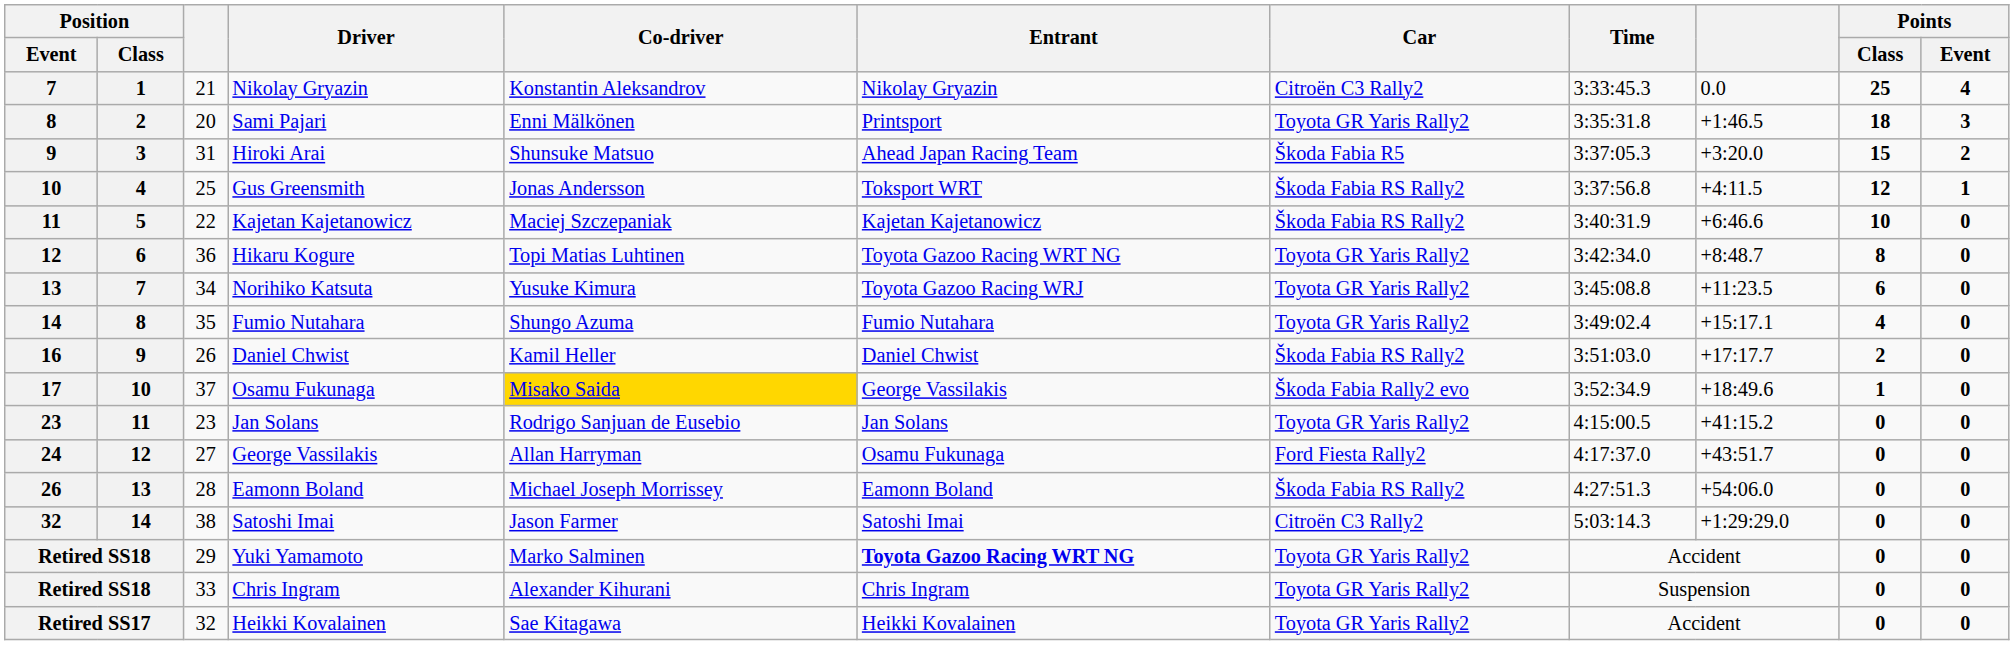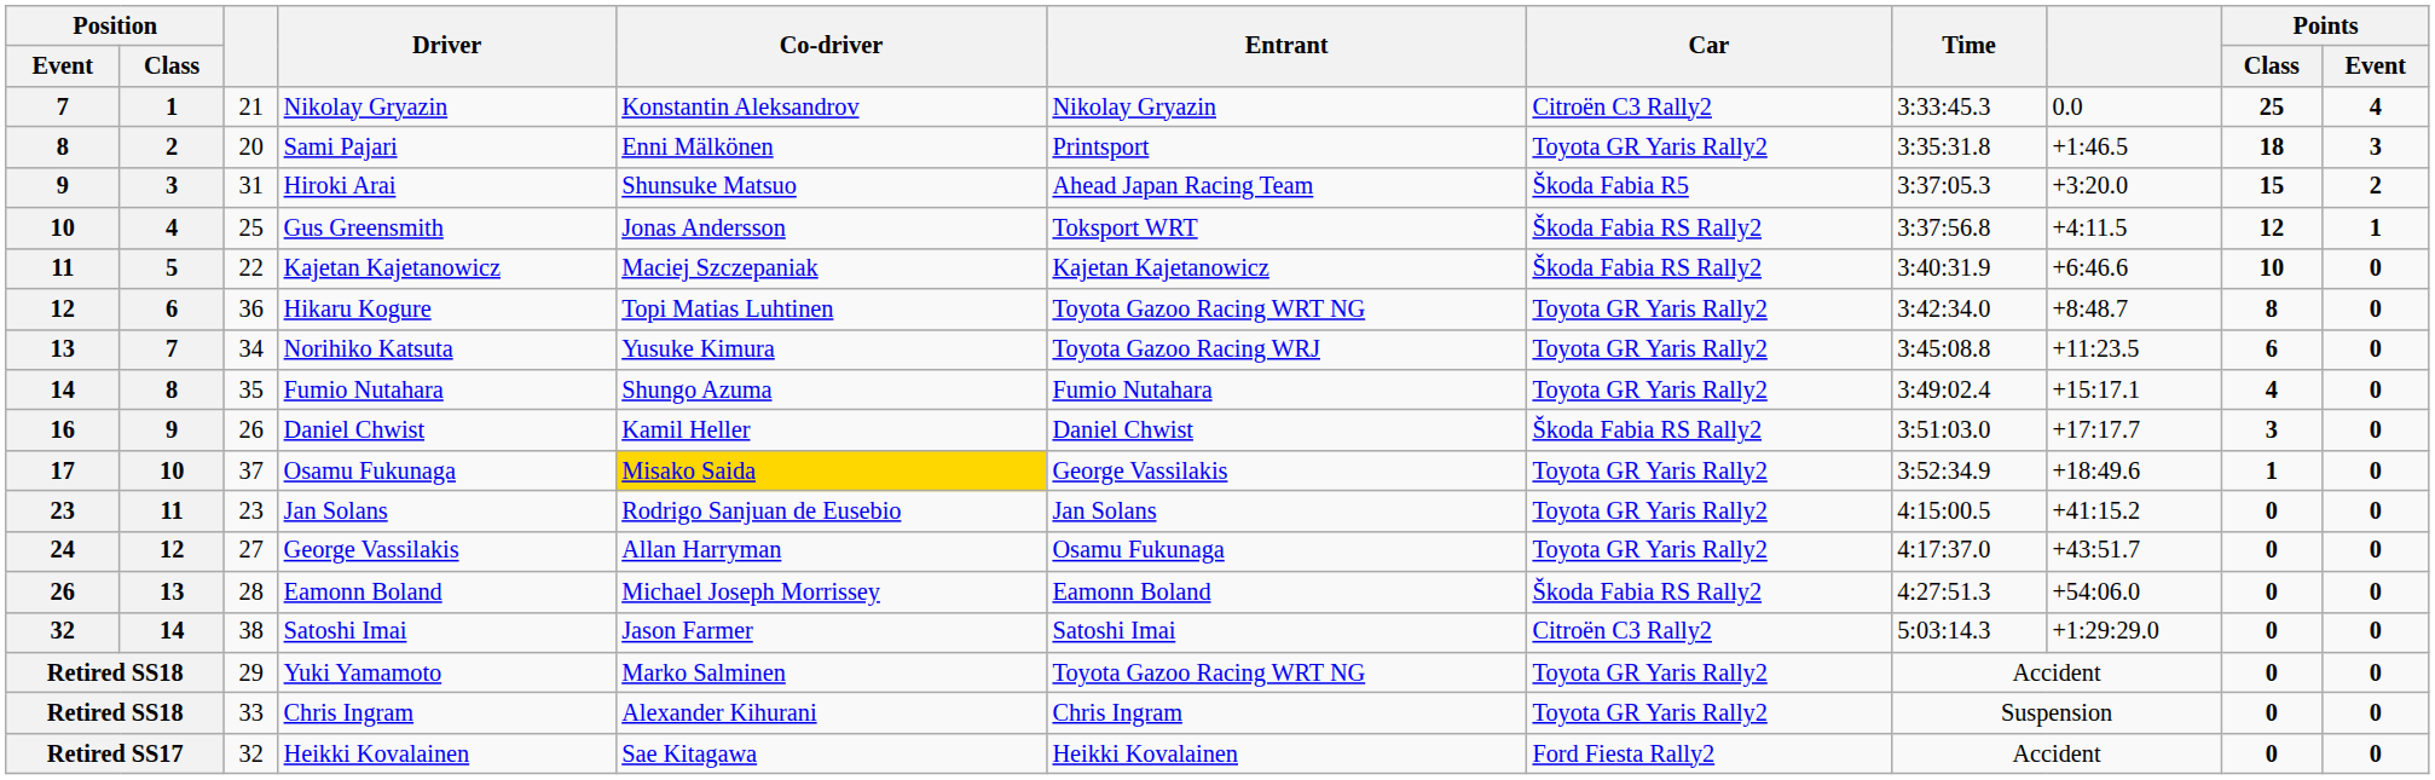 <table class="wikitable" width=85% style="font-size: 85%;">
 <tr>
 <th colspan="2">Position</th>
 <th rowspan="2"></th>
 <th rowspan="2">Driver</th>
 <th rowspan="2">Co-driver</th>
 <th rowspan="2">Entrant</th>
 <th rowspan="2">Car</th>
 <th rowspan="2">Time</th>
 <th rowspan="2"></th>
 <th colspan="3">Points</th>
 </tr>
 <tr>
 <th>Event</th>
 <th>Class</th>
 <th>Class</th>
 <th>Event</th>
 </tr>
 <tr>
 <th>7</th>
 <th>1</th>
 <td align="center">21</td>
 <td><a href='#'>Nikolay Gryazin</a></td>
 <td><a href='#'>Konstantin Aleksandrov</a></td>
 <td><a href='#'>Nikolay Gryazin</a></td>
 <td><a href='#'>Citroën C3 Rally2</a></td>
 <td>3:33:45.3</td>
 <td>0.0</td>
 <td align="center"><strong>25</strong></td>
 <td align="center"><strong>4</strong></td>
 </tr>
 <tr>
 <th>8</th>
 <th>2</th>
 <td align="center">20</td>
 <td><a href='#'>Sami Pajari</a></td>
 <td><a href='#'>Enni Mälkönen</a></td>
 <td><a href='#'>Printsport</a></td>
 <td><a href='#'>Toyota GR Yaris Rally2</a></td>
 <td>3:35:31.8</td>
 <td>+1:46.5</td>
 <td align="center"><strong>18</strong></td>
 <td align="center"><strong>3</strong></td>
 </tr>
 <tr>
 <th>9</th>
 <th>3</th>
 <td align="center">31</td>
 <td><a href='#'>Hiroki Arai</a></td>
 <td><a href='#'>Shunsuke Matsuo</a></td>
 <td><a href='#'>Ahead Japan Racing Team</a></td>
 <td><a href='#'>Škoda Fabia R5</a></td>
 <td>3:37:05.3</td>
 <td>+3:20.0</td>
 <td align="center"><strong>15</strong></td>
 <td align="center"><strong>2</strong></td>
 </tr>
 <tr>
 <th>10</th>
 <th>4</th>
 <td align="center">25</td>
 <td><a href='#'>Gus Greensmith</a></td>
 <td><a href='#'>Jonas Andersson</a></td>
 <td><a href='#'>Toksport WRT</a></td>
 <td><a href='#'>Škoda Fabia RS Rally2</a></td>
 <td>3:37:56.8</td>
 <td>+4:11.5</td>
 <td align="center"><strong>12</strong></td>
 <td align="center"><strong>1</strong></td>
 </tr>
 <tr>
 <th>11</th>
 <th>5</th>
 <td align="center">22</td>
 <td><a href='#'>Kajetan Kajetanowicz</a></td>
 <td><a href='#'>Maciej Szczepaniak</a></td>
 <td><a href='#'>Kajetan Kajetanowicz</a></td>
 <td><a href='#'>Škoda Fabia RS Rally2</a></td>
 <td>3:40:31.9</td>
 <td>+6:46.6</td>
 <td align="center"><strong>10</strong></td>
 <td align="center"><strong>0</strong></td>
 </tr>
 <tr>
 <th>12</th>
 <th>6</th>
 <td align="center">36</td>
 <td><a href='#'>Hikaru Kogure</a></td>
 <td><a href='#'>Topi Matias Luhtinen</a></td>
 <td><a href='#'>Toyota Gazoo Racing WRT NG</a></td>
 <td><a href='#'>Toyota GR Yaris Rally2</a></td>
 <td>3:42:34.0</td>
 <td>+8:48.7</td>
 <td align="center"><strong>8</strong></td>
 <td align="center"><strong>0</strong></td>
 </tr>
 <tr>
 <th>13</th>
 <th>7</th>
 <td align="center">34</td>
 <td><a href='#'>Norihiko Katsuta</a></td>
 <td><a href='#'>Yusuke Kimura</a></td>
 <td><a href='#'>Toyota Gazoo Racing WRJ</a></td>
 <td><a href='#'>Toyota GR Yaris Rally2</a></td>
 <td>3:45:08.8</td>
 <td>+11:23.5</td>
 <td align="center"><strong>6</strong></td>
 <td align="center"><strong>0</strong></td>
 </tr>
 <tr>
 <th>14</th>
 <th>8</th>
 <td align="center">35</td>
 <td><a href='#'>Fumio Nutahara</a></td>
 <td><a href='#'>Shungo Azuma</a></td>
 <td><a href='#'>Fumio Nutahara</a></td>
 <td><a href='#'>Toyota GR Yaris Rally2</a></td>
 <td>3:49:02.4</td>
 <td>+15:17.1</td>
 <td align="center"><strong>4</strong></td>
 <td align="center"><strong>0</strong></td>
 </tr>
 <tr>
 <th>16</th>
 <th>9</th>
 <td align="center">26</td>
 <td><a href='#'>Daniel Chwist</a></td>
 <td><a href='#'>Kamil Heller</a></td>
 <td><a href='#'>Daniel Chwist</a></td>
 <td><a href='#'>Škoda Fabia RS Rally2</a></td>
 <td>3:51:03.0</td>
 <td>+17:17.7</td>
-<td align="center"><strong>2</strong></td>
+<td align="center"><strong>3</strong></td>
 <td align="center"><strong>0</strong></td>
 </tr>
 <tr>
 <th>17</th>
 <th>10</th>
 <td align="center">37</td>
 <td><a href='#'>Osamu Fukunaga</a></td>
 <td style="background: gold;"><a href='#'>Misako Saida</a></td>
 <td><a href='#'>George Vassilakis</a></td>
-<td><a href='#'>Škoda Fabia Rally2 evo</a></td>
+<td><a href='#'>Toyota GR Yaris Rally2</a></td>
 <td>3:52:34.9</td>
 <td>+18:49.6</td>
 <td align="center"><strong>1</strong></td>
 <td align="center"><strong>0</strong></td>
 </tr>
 <tr>
 <th>23</th>
 <th>11</th>
 <td align="center">23</td>
 <td><a href='#'>Jan Solans</a></td>
 <td><a href='#'>Rodrigo Sanjuan de Eusebio</a></td>
 <td><a href='#'>Jan Solans</a></td>
 <td><a href='#'>Toyota GR Yaris Rally2</a></td>
 <td>4:15:00.5</td>
 <td>+41:15.2</td>
 <td align="center"><strong>0</strong></td>
 <td align="center"><strong>0</strong></td>
 </tr>
 <tr>
 <th>24</th>
 <th>12</th>
 <td align="center">27</td>
 <td><a href='#'>George Vassilakis</a></td>
 <td><a href='#'>Allan Harryman</a></td>
 <td><a href='#'>Osamu Fukunaga</a></td>
-<td><a href='#'>Ford Fiesta Rally2</a></td>
+<td><a href='#'>Toyota GR Yaris Rally2</a></td>
 <td>4:17:37.0</td>
 <td>+43:51.7</td>
 <td align="center"><strong>0</strong></td>
 <td align="center"><strong>0</strong></td>
 </tr>
 <tr>
 <th>26</th>
 <th>13</th>
 <td align="center">28</td>
 <td><a href='#'>Eamonn Boland</a></td>
 <td><a href='#'>Michael Joseph Morrissey</a></td>
 <td><a href='#'>Eamonn Boland</a></td>
 <td><a href='#'>Škoda Fabia RS Rally2</a></td>
 <td>4:27:51.3</td>
 <td>+54:06.0</td>
 <td align="center"><strong>0</strong></td>
 <td align="center"><strong>0</strong></td>
 </tr>
 <tr>
 <th>32</th>
 <th>14</th>
 <td align="center">38</td>
 <td><a href='#'>Satoshi Imai</a></td>
 <td><a href='#'>Jason Farmer</a></td>
 <td><a href='#'>Satoshi Imai</a></td>
 <td><a href='#'>Citroën C3 Rally2</a></td>
 <td>5:03:14.3</td>
 <td>+1:29:29.0</td>
 <td align="center"><strong>0</strong></td>
 <td align="center"><strong>0</strong></td>
 </tr>
 <tr>
 <th colspan="2">Retired SS18</th>
 <td align="center">29</td>
 <td><a href='#'>Yuki Yamamoto</a></td>
 <td><a href='#'>Marko Salminen</a></td>
-<td><strong><a href='#'>Toyota Gazoo Racing WRT NG</a></strong></td>
+<td><a href='#'>Toyota Gazoo Racing WRT NG</a></td>
 <td><a href='#'>Toyota GR Yaris Rally2</a></td>
 <td colspan="2" align="center">Accident</td>
 <td align="center"><strong>0</strong></td>
 <td align="center"><strong>0</strong></td>
 </tr>
 <tr>
 <th colspan="2">Retired SS18</th>
 <td align="center">33</td>
 <td><a href='#'>Chris Ingram</a></td>
 <td><a href='#'>Alexander Kihurani</a></td>
 <td><a href='#'>Chris Ingram</a></td>
 <td><a href='#'>Toyota GR Yaris Rally2</a></td>
 <td colspan="2" align="center">Suspension</td>
 <td align="center"><strong>0</strong></td>
 <td align="center"><strong>0</strong></td>
 </tr>
 <tr>
 <th colspan="2">Retired SS17</th>
 <td align="center">32</td>
 <td><a href='#'>Heikki Kovalainen</a></td>
 <td><a href='#'>Sae Kitagawa</a></td>
 <td><a href='#'>Heikki Kovalainen</a></td>
-<td><a href='#'>Toyota GR Yaris Rally2</a></td>
+<td><a href='#'>Ford Fiesta Rally2</a></td>
 <td colspan="2" align="center">Accident</td>
 <td align="center"><strong>0</strong></td>
 <td align="center"><strong>0</strong></td>
 </tr>
 </table>
